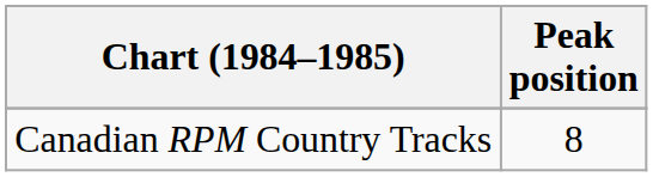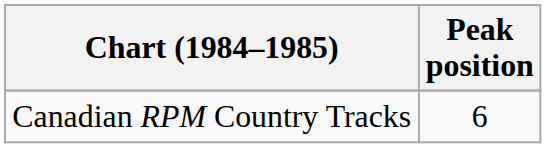 <table class="wikitable sortable">
 <tr>
 <th align="left">Chart (1984–1985)</th>
 <th align="center">Peak<br>position</th>
 </tr>
 <tr>
 </tr>
 <tr>
 <td align="left">Canadian <em>RPM</em> Country Tracks</td>
-<td align="center">8</td>
+<td align="center">6</td>
 </tr>
 </table>
